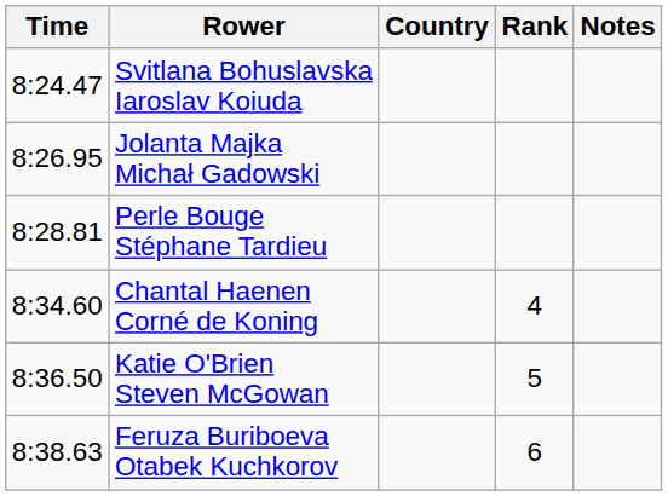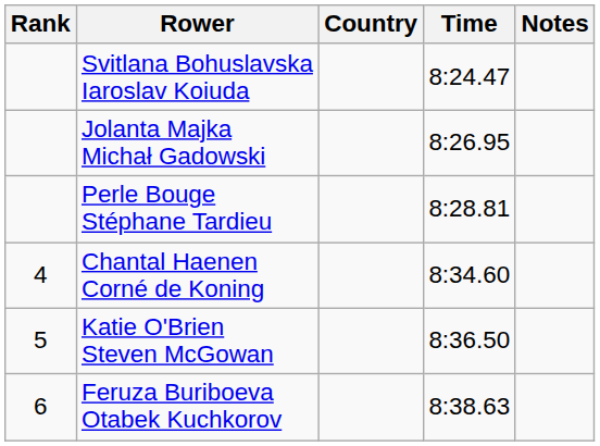 <table class="wikitable" style="text-align:center">
 <tr>
-<th>Time</th>
+<th>Rank</th>
 <th>Rower</th>
 <th>Country</th>
-<th>Rank</th>
+<th>Time</th>
 <th>Notes</th>
 </tr>
 <tr>
-<td>8:24.47</td>
+<td></td>
 <td align="left"><a href='#'>Svitlana Bohuslavska</a><br><a href='#'>Iaroslav Koiuda</a></td>
 <td align="left"></td>
-<td></td>
+<td>8:24.47</td>
 <td></td>
 </tr>
 <tr>
-<td>8:26.95</td>
+<td></td>
 <td align="left"><a href='#'>Jolanta Majka</a><br><a href='#'>Michał Gadowski</a></td>
 <td align="left"></td>
-<td></td>
+<td>8:26.95</td>
 <td></td>
 </tr>
 <tr>
-<td>8:28.81</td>
+<td></td>
 <td align="left"><a href='#'>Perle Bouge</a><br><a href='#'>Stéphane Tardieu</a></td>
 <td align="left"></td>
-<td></td>
+<td>8:28.81</td>
 <td></td>
 </tr>
 <tr>
-<td>8:34.60</td>
+<td>4</td>
 <td align="left"><a href='#'>Chantal Haenen</a><br><a href='#'>Corné de Koning</a></td>
 <td align="left"></td>
-<td>4</td>
+<td>8:34.60</td>
 <td></td>
 </tr>
 <tr>
-<td>8:36.50</td>
+<td>5</td>
 <td align="left"><a href='#'>Katie O'Brien</a><br><a href='#'>Steven McGowan</a></td>
 <td align="left"></td>
-<td>5</td>
+<td>8:36.50</td>
 <td></td>
 </tr>
 <tr>
-<td>8:38.63</td>
+<td>6</td>
 <td align="left"><a href='#'>Feruza Buriboeva</a><br><a href='#'>Otabek Kuchkorov</a></td>
 <td align="left"></td>
-<td>6</td>
+<td>8:38.63</td>
 <td></td>
 </tr>
 </table>
